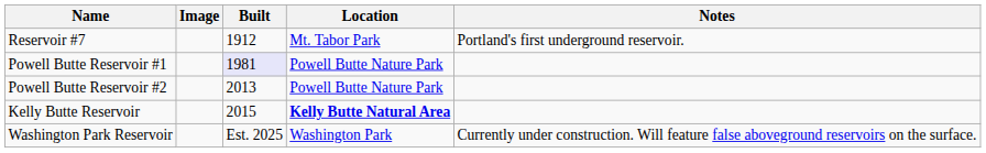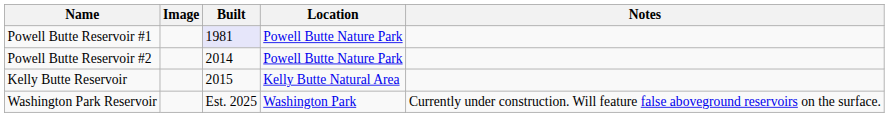 <table class="wikitable sortable">
 <tr>
 <th>Name</th>
 <th class="unsortable">Image</th>
 <th>Built</th>
 <th>Location</th>
 <th>Notes</th>
-</tr>
-<tr>
-<td>Reservoir #7</td>
-<td></td>
-<td>1912</td>
-<td><a href='#'>Mt. Tabor Park</a></td>
-<td>Portland's first underground reservoir.</td>
 </tr>
 <tr>
 <td>Powell Butte Reservoir #1</td>
 <td></td>
 <td style="background: lavender;">1981</td>
 <td><a href='#'>Powell Butte Nature Park</a></td>
 <td></td>
 </tr>
 <tr>
 <td>Powell Butte Reservoir #2</td>
 <td></td>
-<td>2013</td>
+<td>2014</td>
 <td><a href='#'>Powell Butte Nature Park</a></td>
 <td></td>
 </tr>
 <tr>
 <td>Kelly Butte Reservoir</td>
 <td></td>
 <td>2015</td>
-<td><strong><a href='#'>Kelly Butte Natural Area</a></strong></td>
+<td><a href='#'>Kelly Butte Natural Area</a></td>
 <td></td>
 </tr>
 <tr>
 <td>Washington Park Reservoir</td>
 <td></td>
 <td>Est. 2025</td>
 <td><a href='#'>Washington Park</a></td>
 <td>Currently under construction. Will feature <a href='#'>false aboveground reservoirs</a> on the surface.</td>
 </tr>
 </table>
